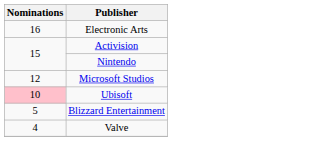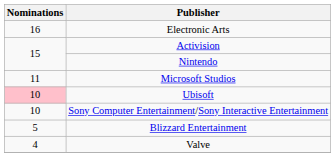 <table class="wikitable" style="text-align:center;">
 <tr>
 <th scope="col" width="55">Nominations</th>
 <th scope="col" align="center">Publisher</th>
 </tr>
 <tr>
 <td align="center">16</td>
 <td>Electronic Arts</td>
 </tr>
 <tr>
 <td align="center" rowspan="2">15</td>
 <td><a href='#'>Activision</a></td>
 </tr>
 <tr>
 <td><a href='#'>Nintendo</a></td>
 </tr>
 <tr>
-<td align="center">12</td>
+<td align="center">11</td>
 <td><a href='#'>Microsoft Studios</a></td>
 </tr>
 <tr>
 <td align="center" style="background: pink;">10</td>
 <td><a href='#'>Ubisoft</a></td>
+</tr>
+<tr>
+<td align="center">10</td>
+<td><a href='#'>Sony Computer Entertainment</a>/<a href='#'>Sony Interactive Entertainment</a></td>
 </tr>
 <tr>
 <td align="center">5</td>
 <td><a href='#'>Blizzard Entertainment</a></td>
 </tr>
 <tr>
 <td align="center">4</td>
 <td>Valve</td>
 </tr>
 <tr>
 </tr>
 </table>
